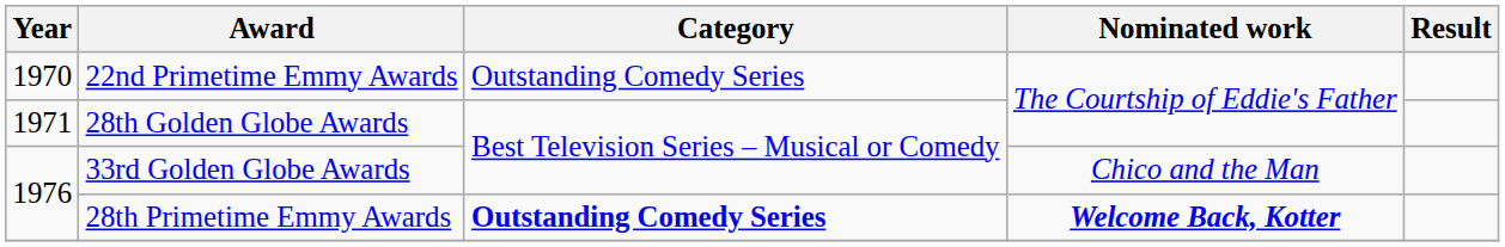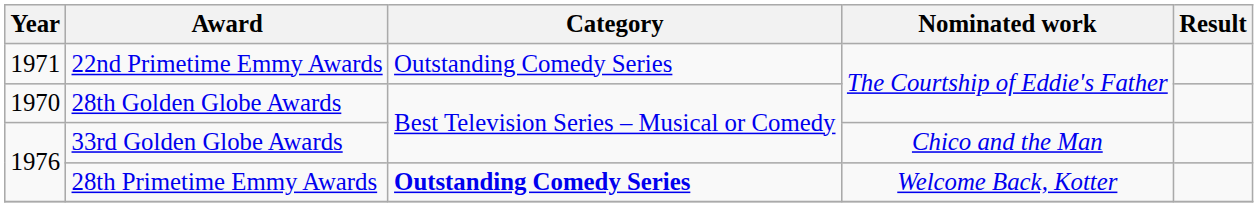 <table class="wikitable sortable">
 <tr>
 <th>Year</th>
 <th>Award</th>
 <th>Category</th>
 <th>Nominated work</th>
 <th>Result</th>
 </tr>
 <tr>
-<td>1970</td>
+<td>1971</td>
 <td><a href='#'>22nd Primetime Emmy Awards</a></td>
 <td><a href='#'>Outstanding Comedy Series</a></td>
 <td rowspan="2" style="text-align:center;"><em><a href='#'>The Courtship of Eddie's Father</a></em></td>
 <td></td>
 </tr>
 <tr>
-<td>1971</td>
+<td>1970</td>
 <td><a href='#'>28th Golden Globe Awards</a></td>
 <td rowspan="2"><a href='#'>Best Television Series – Musical or Comedy</a></td>
 <td></td>
 </tr>
 <tr>
 <td rowspan="2">1976</td>
 <td><a href='#'>33rd Golden Globe Awards</a></td>
 <td style="text-align:center;"><em><a href='#'>Chico and the Man</a></em></td>
 <td></td>
 </tr>
 <tr>
 <td><a href='#'>28th Primetime Emmy Awards</a></td>
 <td><strong><a href='#'>Outstanding Comedy Series</a></strong></td>
-<td style="text-align:center;"><strong><em><a href='#'>Welcome Back, Kotter</a></em></strong></td>
+<td style="text-align:center;"><em><a href='#'>Welcome Back, Kotter</a></em></td>
 <td></td>
 </tr>
 <tr>
 </tr>
 </table>
